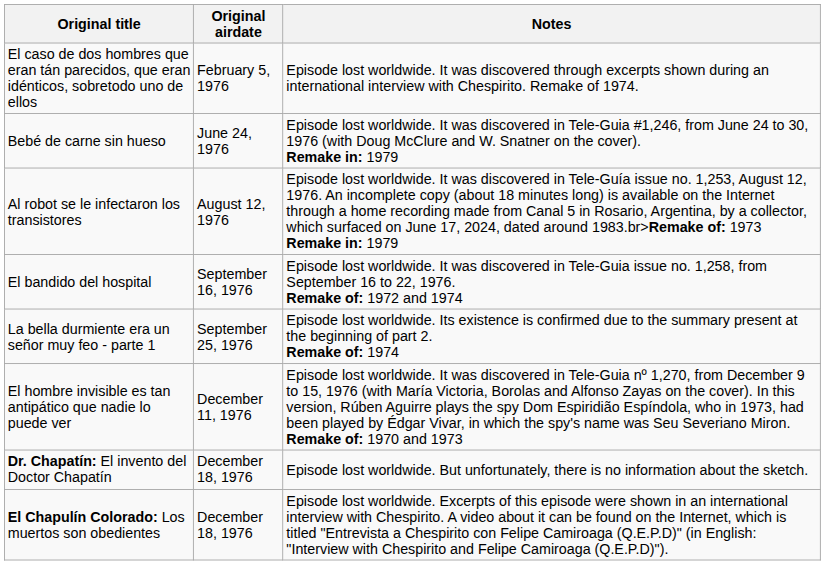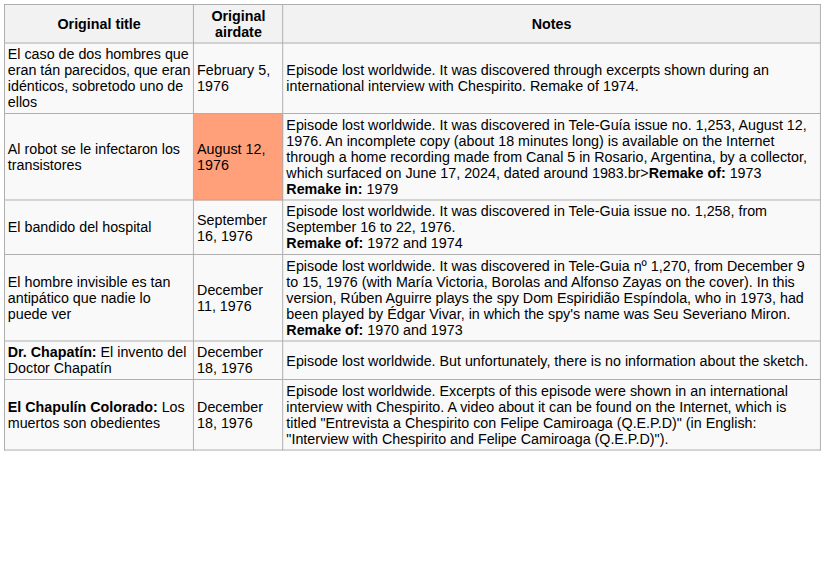 <table class="wikitable" style="font-size: 95%;">
 <tr>
 <th>Original title</th>
 <th>Original airdate</th>
 <th>Notes</th>
 </tr>
 <tr>
 <td>El caso de dos hombres que eran tán parecidos, que eran idénticos, sobretodo uno de ellos</td>
 <td>February 5, 1976</td>
 <td>Episode lost worldwide. It was discovered through excerpts shown during an international interview with Chespirito. Remake of 1974.</td>
 </tr>
 <tr>
-<td>Bebé de carne sin hueso</td>
-<td>June 24, 1976</td>
-<td>Episode lost worldwide. It was discovered in Tele-Guia #1,246, from June 24 to 30, 1976 (with Doug McClure and W. Snatner on the cover).<br><strong>Remake in:</strong> 1979</td>
-</tr>
-<tr>
 <td>Al robot se le infectaron los transistores</td>
-<td>August 12, 1976</td>
+<td style="background: lightsalmon;">August 12, 1976</td>
 <td>Episode lost worldwide. It was discovered in Tele-Guía issue no. 1,253, August 12, 1976. An incomplete copy (about 18 minutes long) is available on the Internet through a home recording made from Canal 5 in Rosario, Argentina, by a collector, which surfaced on June 17, 2024, dated around 1983.br><strong>Remake of:</strong> 1973<br><strong>Remake in:</strong> 1979</td>
 </tr>
 <tr>
 <td>El bandido del hospital</td>
 <td>September 16, 1976</td>
 <td>Episode lost worldwide. It was discovered in Tele-Guia issue no. 1,258, from September 16 to 22, 1976.<br><strong>Remake of:</strong> 1972 and 1974</td>
-</tr>
-<tr>
-<td>La bella durmiente era un señor muy feo - parte 1</td>
-<td>September 25, 1976</td>
-<td>Episode lost worldwide. Its existence is confirmed due to the summary present at the beginning of part 2.<br><strong>Remake of:</strong> 1974</td>
 </tr>
 <tr>
 <td>El hombre invisible es tan antipático que nadie lo puede ver</td>
 <td>December 11, 1976</td>
 <td>Episode lost worldwide. It was discovered in Tele-Guia nº 1,270, from December 9 to 15, 1976 (with María Victoria, Borolas and Alfonso Zayas on the cover). In this version, Rúben Aguirre plays the spy Dom Espiridião Espíndola, who in 1973, had been played by Édgar Vivar, in which the spy's name was Seu Severiano Miron.<br><strong>Remake of:</strong> 1970 and 1973</td>
 </tr>
 <tr>
 <td><strong>Dr. Chapatín:</strong> El invento del Doctor Chapatín</td>
 <td>December 18, 1976</td>
 <td>Episode lost worldwide. But unfortunately, there is no information about the sketch.</td>
 </tr>
 <tr>
 <td><strong>El Chapulín Colorado:</strong> Los muertos son obedientes</td>
 <td>December 18, 1976</td>
 <td>Episode lost worldwide. Excerpts of this episode were shown in an international interview with Chespirito. A video about it can be found on the Internet, which is titled "Entrevista a Chespirito con Felipe Camiroaga (Q.E.P.D)" (in English: "Interview with Chespirito and Felipe Camiroaga (Q.E.P.D)").</td>
 </tr>
 </table>
